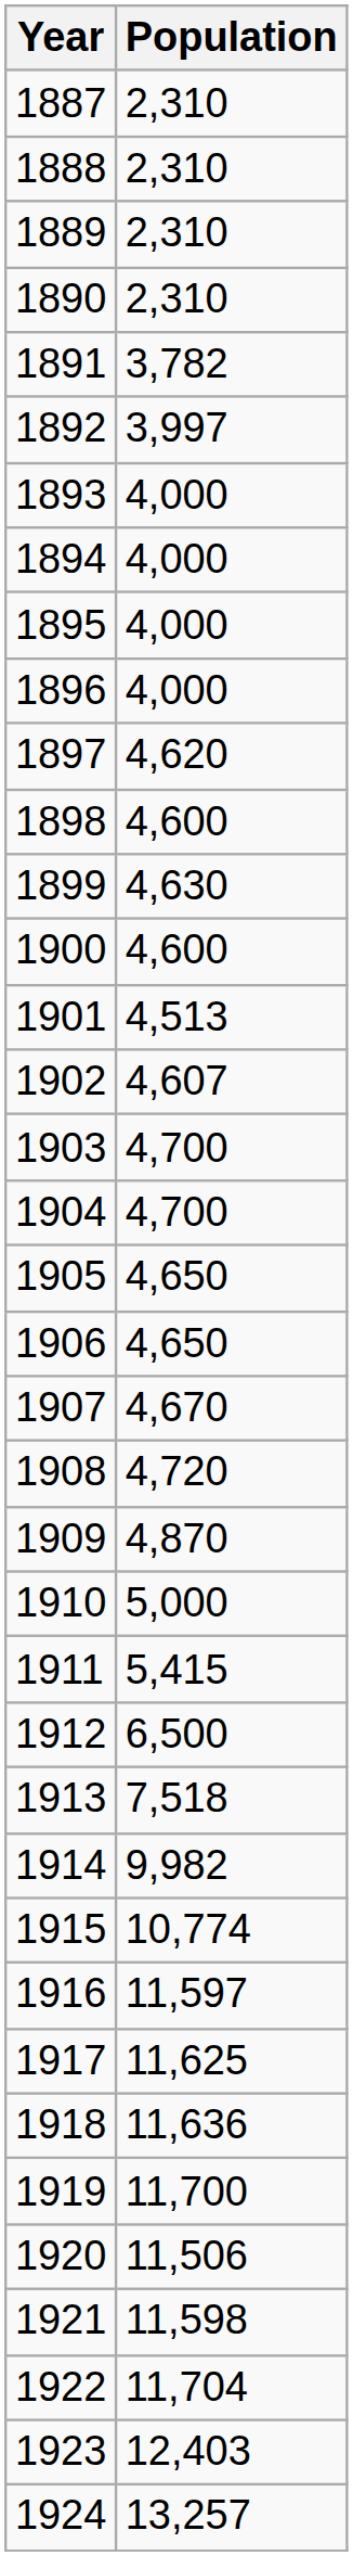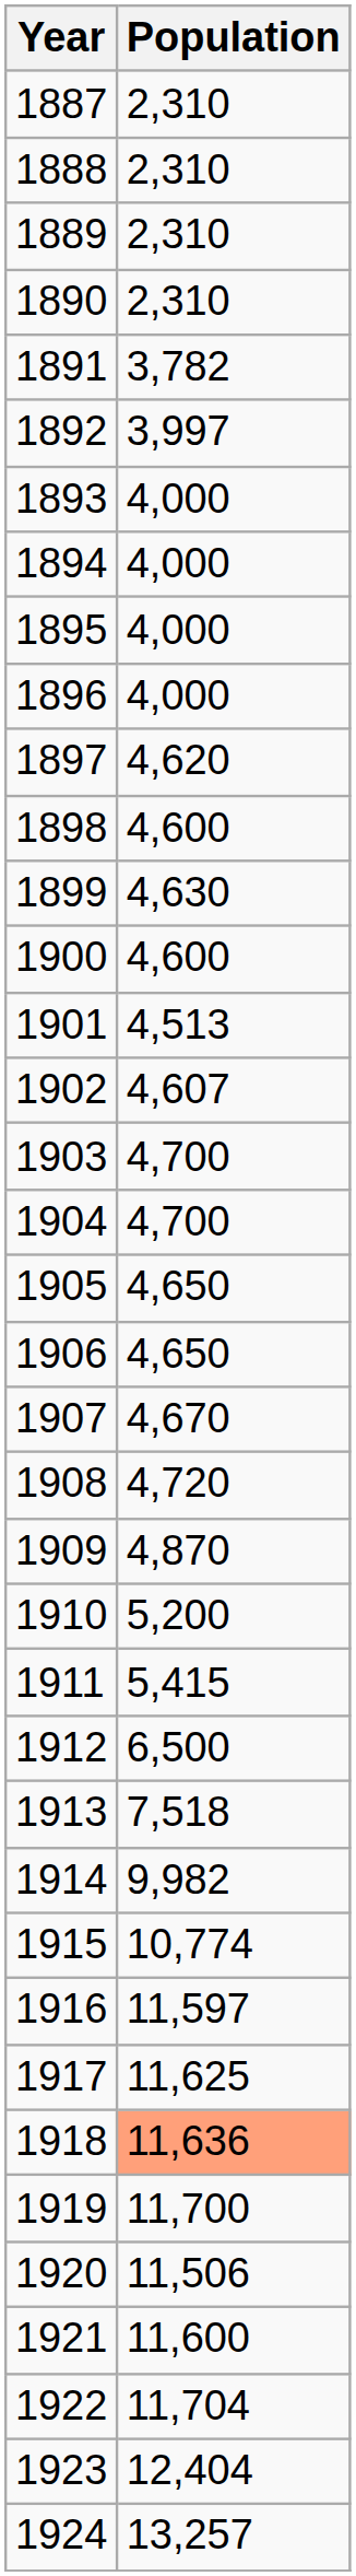 <table class="wikitable">
 <tr>
 <th>Year</th>
 <th>Population</th>
 </tr>
 <tr>
 <td>1887</td>
 <td>2,310</td>
 </tr>
 <tr>
 <td>1888</td>
 <td>2,310</td>
 </tr>
 <tr>
 <td>1889</td>
 <td>2,310</td>
 </tr>
 <tr>
 <td>1890</td>
 <td>2,310</td>
 </tr>
 <tr>
 <td>1891</td>
 <td>3,782</td>
 </tr>
 <tr>
 <td>1892</td>
 <td>3,997</td>
 </tr>
 <tr>
 <td>1893</td>
 <td>4,000</td>
 </tr>
 <tr>
 <td>1894</td>
 <td>4,000</td>
 </tr>
 <tr>
 <td>1895</td>
 <td>4,000</td>
 </tr>
 <tr>
 <td>1896</td>
 <td>4,000</td>
 </tr>
 <tr>
 <td>1897</td>
 <td>4,620</td>
 </tr>
 <tr>
 <td>1898</td>
 <td>4,600</td>
 </tr>
 <tr>
 <td>1899</td>
 <td>4,630</td>
 </tr>
 <tr>
 <td>1900</td>
 <td>4,600</td>
 </tr>
 <tr>
 <td>1901</td>
 <td>4,513</td>
 </tr>
 <tr>
 <td>1902</td>
 <td>4,607</td>
 </tr>
 <tr>
 <td>1903</td>
 <td>4,700</td>
 </tr>
 <tr>
 <td>1904</td>
 <td>4,700</td>
 </tr>
 <tr>
 <td>1905</td>
 <td>4,650</td>
 </tr>
 <tr>
 <td>1906</td>
 <td>4,650</td>
 </tr>
 <tr>
 <td>1907</td>
 <td>4,670</td>
 </tr>
 <tr>
 <td>1908</td>
 <td>4,720</td>
 </tr>
 <tr>
 <td>1909</td>
 <td>4,870</td>
 </tr>
 <tr>
 <td>1910</td>
-<td>5,000</td>
+<td>5,200</td>
 </tr>
 <tr>
 <td>1911</td>
 <td>5,415</td>
 </tr>
 <tr>
 <td>1912</td>
 <td>6,500</td>
 </tr>
 <tr>
 <td>1913</td>
 <td>7,518</td>
 </tr>
 <tr>
 <td>1914</td>
 <td>9,982</td>
 </tr>
 <tr>
 <td>1915</td>
 <td>10,774</td>
 </tr>
 <tr>
 <td>1916</td>
 <td>11,597</td>
 </tr>
 <tr>
 <td>1917</td>
 <td>11,625</td>
 </tr>
 <tr>
 <td>1918</td>
-<td>11,636</td>
+<td style="background: lightsalmon;">11,636</td>
 </tr>
 <tr>
 <td>1919</td>
 <td>11,700</td>
 </tr>
 <tr>
 <td>1920</td>
 <td>11,506</td>
 </tr>
 <tr>
 <td>1921</td>
-<td>11,598</td>
+<td>11,600</td>
 </tr>
 <tr>
 <td>1922</td>
 <td>11,704</td>
 </tr>
 <tr>
 <td>1923</td>
-<td>12,403</td>
+<td>12,404</td>
 </tr>
 <tr>
 <td>1924</td>
 <td>13,257</td>
 </tr>
 <tr>
 </tr>
 </table>
